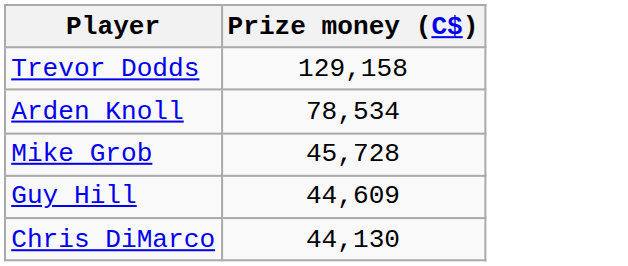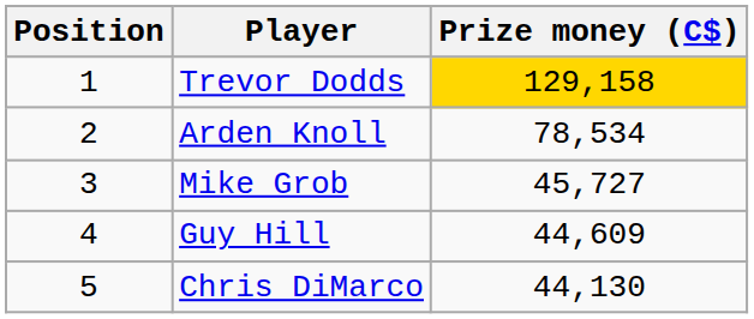 <table class=wikitable>
 <tr>
+<th>Position</th>
 <th>Player</th>
 <th>Prize money (<a href='#'>C$</a>)</th>
 </tr>
 <tr>
+<td align=center>1</td>
 <td> <a href='#'>Trevor Dodds</a></td>
-<td align=center>129,158</td>
+<td align=center style="background: gold;">129,158</td>
 </tr>
 <tr>
+<td align=center>2</td>
 <td> <a href='#'>Arden Knoll</a></td>
 <td align=center>78,534</td>
 </tr>
 <tr>
+<td align=center>3</td>
 <td> <a href='#'>Mike Grob</a></td>
-<td align=center>45,728</td>
+<td align=center>45,727</td>
 </tr>
 <tr>
+<td align=center>4</td>
 <td> <a href='#'>Guy Hill</a></td>
 <td align=center>44,609</td>
 </tr>
 <tr>
+<td align=center>5</td>
 <td> <a href='#'>Chris DiMarco</a></td>
 <td align=center>44,130</td>
 </tr>
 </table>
